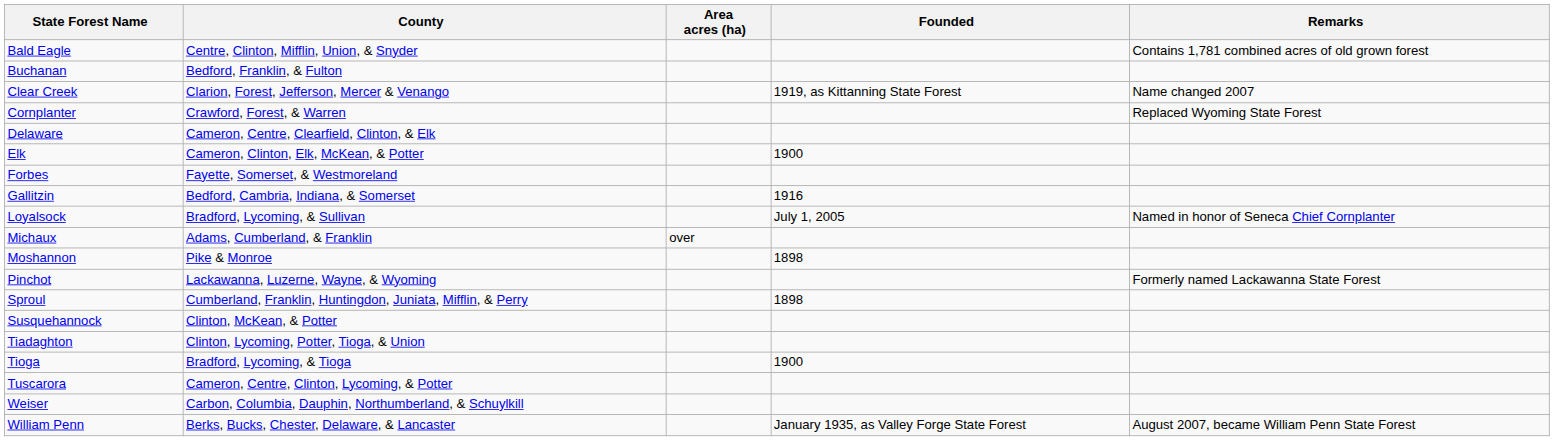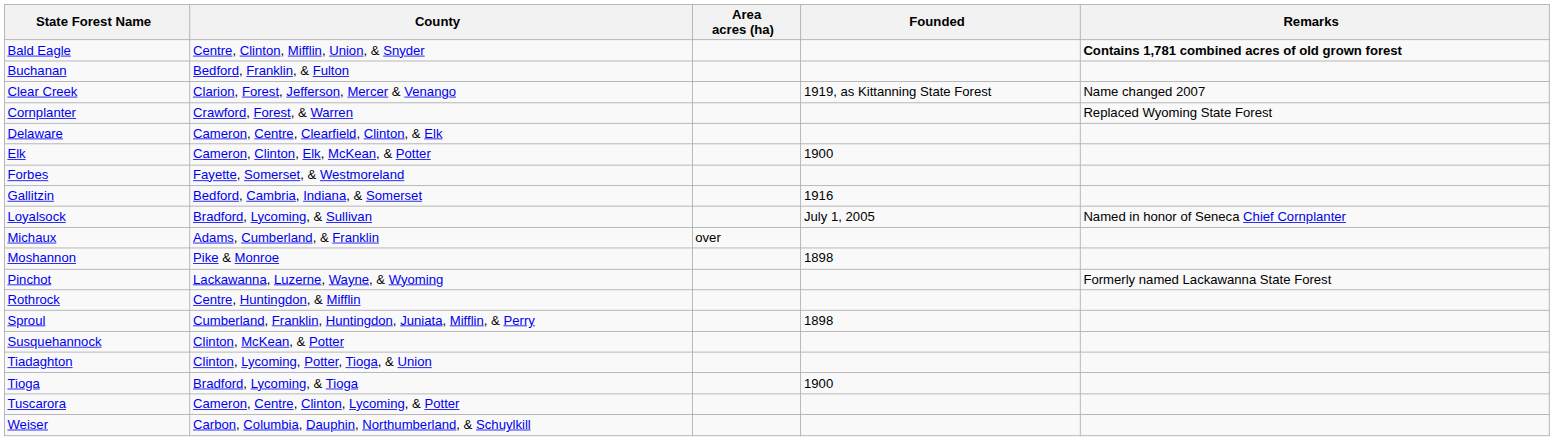 <table class="wikitable sortable" style="width:95%">
 <tr>
 <th width="*">State Forest Name  </th>
 <th width="*">County  </th>
 <th width="*" data-sort-type=number>Area<br>acres (ha)  </th>
 <th width="*">Founded  </th>
 <th width="*">Remarks  </th>
 </tr>
 <tr ->
 <td><a href='#'>Bald Eagle</a></td>
 <td><a href='#'>Centre</a>, <a href='#'>Clinton</a>, <a href='#'>Mifflin</a>, <a href='#'>Union</a>, & <a href='#'>Snyder</a></td>
 <td><br></td>
 <td></td>
-<td>Contains 1,781 combined acres of old grown forest</td>
+<td><strong>Contains 1,781 combined acres of old grown forest</strong></td>
 </tr>
 <tr>
 <td><a href='#'>Buchanan</a></td>
 <td><a href='#'>Bedford</a>, <a href='#'>Franklin</a>, & <a href='#'>Fulton</a></td>
 <td></td>
 <td></td>
 <td></td>
 </tr>
 <tr>
 <td><a href='#'>Clear Creek</a></td>
 <td><a href='#'>Clarion</a>, <a href='#'>Forest</a>, <a href='#'>Jefferson</a>, <a href='#'>Mercer</a> & <a href='#'>Venango</a></td>
 <td></td>
 <td>1919, as Kittanning State Forest</td>
 <td>Name changed 2007</td>
 </tr>
 <tr>
 <td><a href='#'>Cornplanter</a></td>
 <td><a href='#'>Crawford</a>, <a href='#'>Forest</a>, & <a href='#'>Warren</a></td>
 <td></td>
 <td></td>
 <td>Replaced Wyoming State Forest</td>
 </tr>
 <tr>
 <td><a href='#'>Delaware</a></td>
 <td><a href='#'>Cameron</a>, <a href='#'>Centre</a>, <a href='#'>Clearfield</a>, <a href='#'>Clinton</a>, & <a href='#'>Elk</a></td>
 <td><br>  </td>
 <td></td>
 </tr>
 <tr>
 <td><a href='#'>Elk</a></td>
 <td><a href='#'>Cameron</a>, <a href='#'>Clinton</a>, <a href='#'>Elk</a>, <a href='#'>McKean</a>, & <a href='#'>Potter</a></td>
 <td></td>
 <td>1900</td>
 <td></td>
 </tr>
 <tr>
 <td><a href='#'>Forbes</a></td>
 <td><a href='#'>Fayette</a>, <a href='#'>Somerset</a>, & <a href='#'>Westmoreland</a></td>
 <td></td>
 <td></td>
 <td></td>
 </tr>
 <tr>
 <td><a href='#'>Gallitzin</a></td>
 <td><a href='#'>Bedford</a>, <a href='#'>Cambria</a>, <a href='#'>Indiana</a>, & <a href='#'>Somerset</a></td>
 <td></td>
 <td>1916</td>
 <td></td>
 </tr>
 <tr>
 <td><a href='#'>Loyalsock</a></td>
 <td><a href='#'>Bradford</a>, <a href='#'>Lycoming</a>, & <a href='#'>Sullivan</a></td>
 <td></td>
 <td>July 1, 2005</td>
 <td>Named in honor of Seneca <a href='#'>Chief Cornplanter</a></td>
 </tr>
 <tr>
 <td><a href='#'>Michaux</a></td>
 <td><a href='#'>Adams</a>, <a href='#'>Cumberland</a>, & <a href='#'>Franklin</a></td>
 <td><span></span>over </td>
 <td></td>
 <td></td>
 </tr>
 <tr>
 <td><a href='#'>Moshannon</a></td>
 <td><a href='#'>Pike</a> & <a href='#'>Monroe</a></td>
 <td><br></td>
 <td>1898</td>
 <td></td>
 </tr>
 <tr>
 <td><a href='#'>Pinchot</a></td>
 <td><a href='#'>Lackawanna</a>, <a href='#'>Luzerne</a>, <a href='#'>Wayne</a>, & <a href='#'>Wyoming</a></td>
 <td></td>
 <td></td>
 <td>Formerly named Lackawanna State Forest</td>
 </tr>
 <tr>
+<td><a href='#'>Rothrock</a></td>
+<td><a href='#'>Centre</a>, <a href='#'>Huntingdon</a>, & <a href='#'>Mifflin</a></td>
+<td></td>
+<td></td>
+<td></td>
+</tr>
+<tr>
 <td><a href='#'>Sproul</a></td>
 <td><a href='#'>Cumberland</a>, <a href='#'>Franklin</a>, <a href='#'>Huntingdon</a>, <a href='#'>Juniata</a>, <a href='#'>Mifflin</a>, & <a href='#'>Perry</a></td>
 <td></td>
 <td>1898</td>
 <td></td>
 </tr>
 <tr>
 <td><a href='#'>Susquehannock</a></td>
 <td><a href='#'>Clinton</a>, <a href='#'>McKean</a>, & <a href='#'>Potter</a></td>
 <td><br></td>
 <td></td>
 </tr>
 <tr>
 <td><a href='#'>Tiadaghton</a></td>
 <td><a href='#'>Clinton</a>, <a href='#'>Lycoming</a>, <a href='#'>Potter</a>, <a href='#'>Tioga</a>, & <a href='#'>Union</a></td>
 <td></td>
 <td></td>
 <td></td>
 </tr>
 <tr>
 <td><a href='#'>Tioga</a></td>
 <td><a href='#'>Bradford</a>, <a href='#'>Lycoming</a>, & <a href='#'>Tioga</a></td>
 <td></td>
 <td>1900</td>
 <td></td>
 </tr>
 <tr>
 <td><a href='#'>Tuscarora</a></td>
 <td><a href='#'>Cameron</a>, <a href='#'>Centre</a>, <a href='#'>Clinton</a>, <a href='#'>Lycoming</a>, & <a href='#'>Potter</a></td>
 <td></td>
 <td></td>
 <td></td>
 </tr>
 <tr>
 <td><a href='#'>Weiser</a></td>
 <td><a href='#'>Carbon</a>, <a href='#'>Columbia</a>, <a href='#'>Dauphin</a>, <a href='#'>Northumberland</a>, & <a href='#'>Schuylkill</a></td>
 <td></td>
 <td></td>
 <td></td>
 </tr>
-<tr>
-<td><a href='#'>William Penn</a></td>
-<td><a href='#'>Berks</a>, <a href='#'>Bucks</a>, <a href='#'>Chester</a>, <a href='#'>Delaware</a>, & <a href='#'>Lancaster</a></td>
-<td></td>
-<td>January 1935, as Valley Forge State Forest</td>
-<td>August 2007, became William Penn State Forest</td>
-</tr>
 </table>
